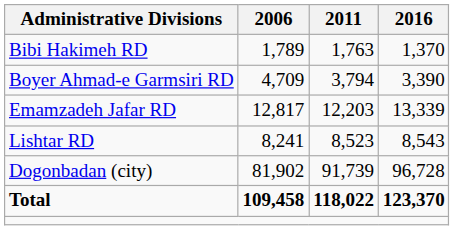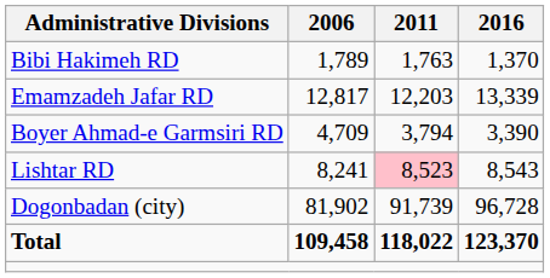 <table class="wikitable">
 <tr>
 <th>Administrative Divisions</th>
 <th>2006</th>
 <th>2011</th>
 <th>2016</th>
 </tr>
 <tr>
 <td><a href='#'>Bibi Hakimeh RD</a></td>
 <td style="text-align: right;">1,789</td>
 <td style="text-align: right;">1,763</td>
 <td style="text-align: right;">1,370</td>
 </tr>
 <tr>
+<td><a href='#'>Emamzadeh Jafar RD</a></td>
+<td style="text-align: right;">12,817</td>
+<td style="text-align: right;">12,203</td>
+<td style="text-align: right;">13,339</td>
+</tr>
+<tr>
 <td><a href='#'>Boyer Ahmad-e Garmsiri RD</a></td>
 <td style="text-align: right;">4,709</td>
 <td style="text-align: right;">3,794</td>
 <td style="text-align: right;">3,390</td>
 </tr>
 <tr>
-<td><a href='#'>Emamzadeh Jafar RD</a></td>
-<td style="text-align: right;">12,817</td>
-<td style="text-align: right;">12,203</td>
-<td style="text-align: right;">13,339</td>
-</tr>
-<tr>
 <td><a href='#'>Lishtar RD</a></td>
 <td style="text-align: right;">8,241</td>
-<td style="text-align: right;">8,523</td>
+<td style="background: pink; text-align: right;">8,523</td>
 <td style="text-align: right;">8,543</td>
 </tr>
 <tr>
 <td><a href='#'>Dogonbadan</a> (city)</td>
 <td style="text-align: right;">81,902</td>
 <td style="text-align: right;">91,739</td>
 <td style="text-align: right;">96,728</td>
 </tr>
 <tr>
 <td><strong>Total</strong></td>
 <td style="text-align: right;"><strong>109,458</strong></td>
 <td style="text-align: right;"><strong>118,022</strong></td>
 <td style="text-align: right;"><strong>123,370</strong></td>
 </tr>
 <tr>
 <td colspan=4></td>
 </tr>
 </table>
